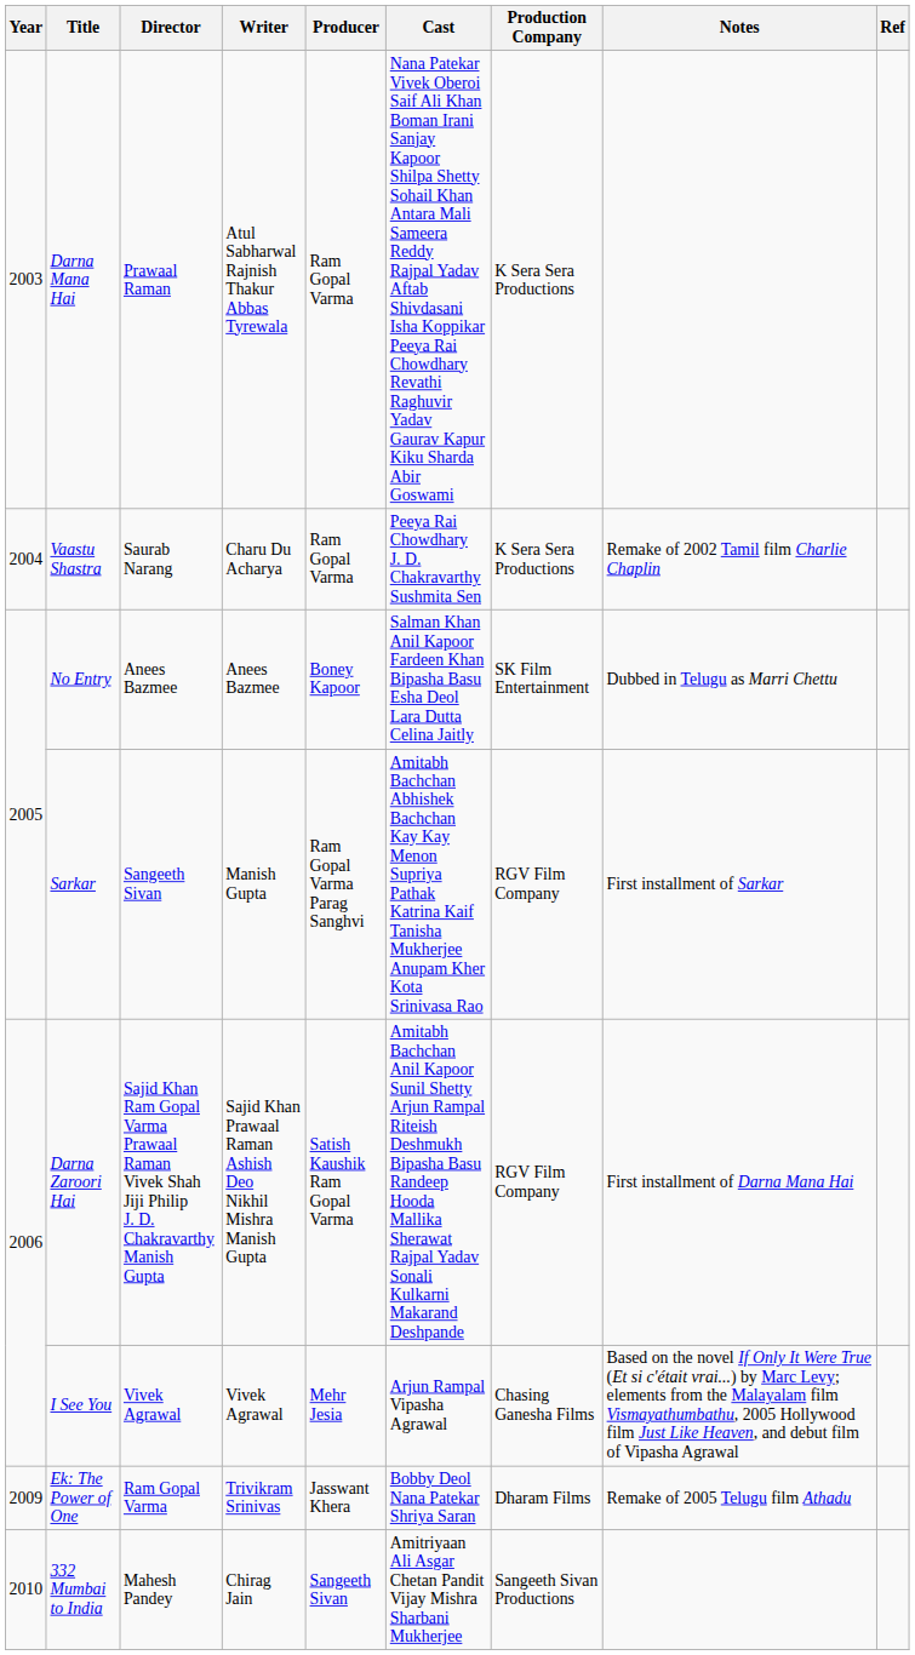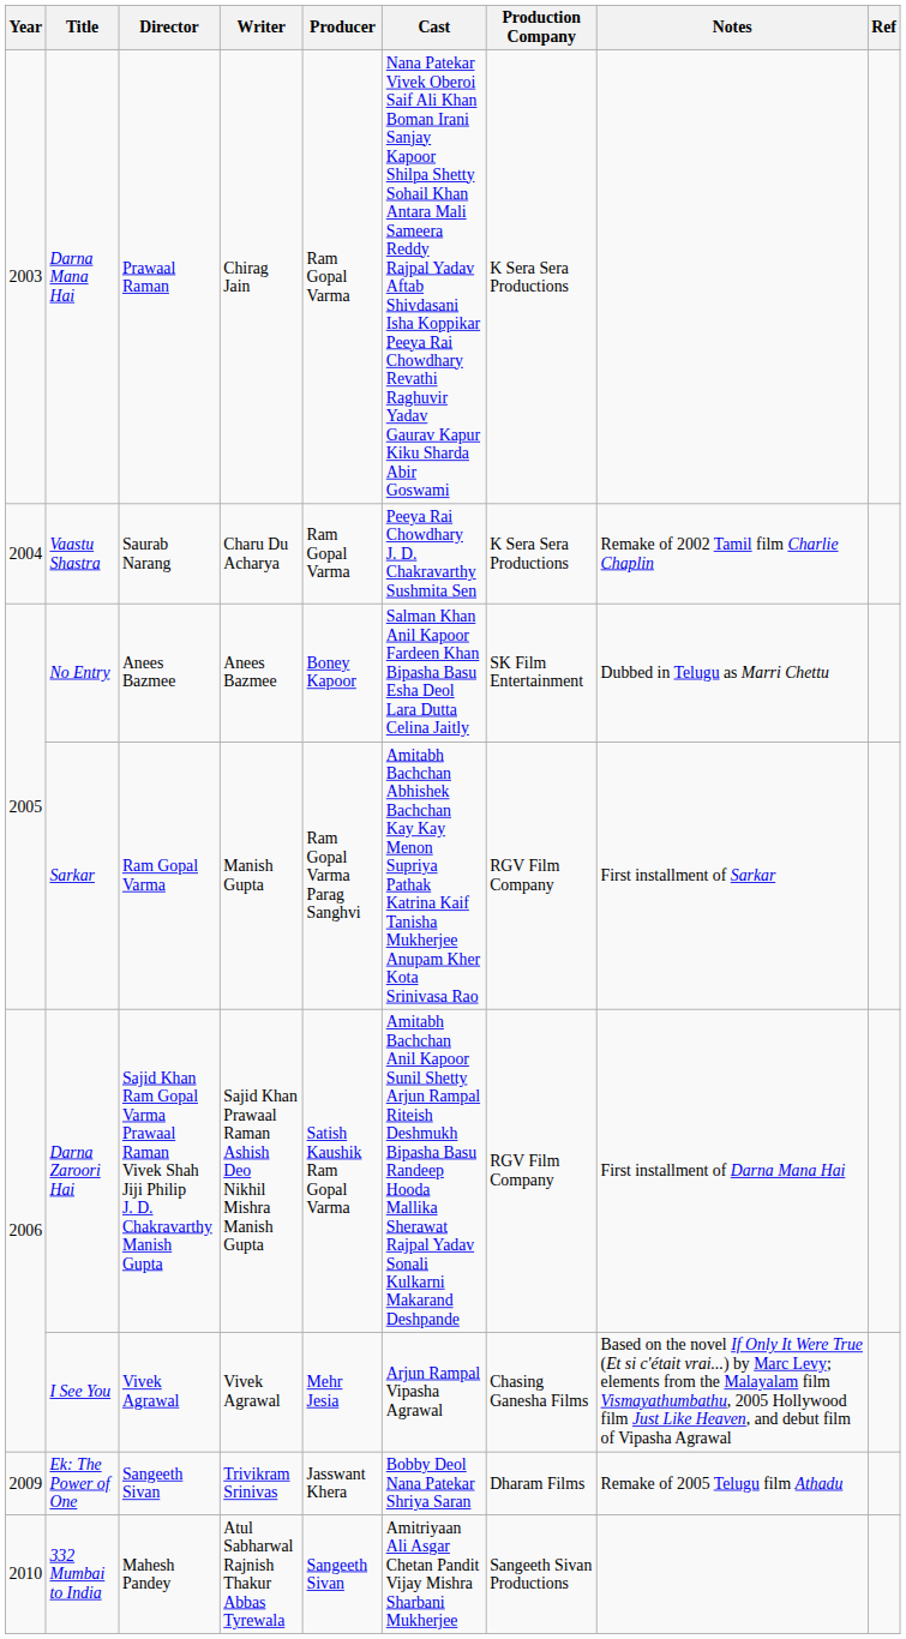 <table class="wikitable sortable">
 <tr>
 <th scope="col">Year</th>
 <th scope="col">Title</th>
 <th scope="col">Director</th>
 <th scope="col">Writer</th>
 <th scope="col">Producer</th>
 <th scope="col">Cast</th>
 <th scope="col">Production Company</th>
 <th scope="col">Notes</th>
 <th scope="col">Ref</th>
 </tr>
 <tr>
 <td rowspan="1">2003</td>
 <td><em><a href='#'>Darna Mana Hai</a></em></td>
 <td><a href='#'>Prawaal Raman</a></td>
-<td>Atul Sabharwal<br>Rajnish Thakur<br><a href='#'>Abbas Tyrewala</a></td>
+<td>Chirag Jain</td>
 <td>Ram Gopal Varma</td>
 <td><a href='#'>Nana Patekar</a><br><a href='#'>Vivek Oberoi</a><br><a href='#'>Saif Ali Khan</a><br><a href='#'>Boman Irani</a><br><a href='#'>Sanjay Kapoor</a><br><a href='#'>Shilpa Shetty</a><br><a href='#'>Sohail Khan</a><br><a href='#'>Antara Mali</a><br><a href='#'>Sameera Reddy</a><br><a href='#'>Rajpal Yadav</a><br><a href='#'>Aftab Shivdasani</a><br><a href='#'>Isha Koppikar</a><br><a href='#'>Peeya Rai Chowdhary</a><br><a href='#'>Revathi</a><br><a href='#'>Raghuvir Yadav</a><br><a href='#'>Gaurav Kapur</a><br><a href='#'>Kiku Sharda</a><br><a href='#'>Abir Goswami</a></td>
 <td>K Sera Sera Productions</td>
 <td></td>
 <td></td>
 </tr>
 <tr>
 <td rowspan="1">2004</td>
 <td><em><a href='#'>Vaastu Shastra</a></em></td>
 <td>Saurab Narang</td>
 <td>Charu Du Acharya</td>
 <td>Ram Gopal Varma</td>
 <td><a href='#'>Peeya Rai Chowdhary</a><br> <a href='#'>J. D. Chakravarthy</a><br><a href='#'>Sushmita Sen</a></td>
 <td>K Sera Sera Productions</td>
 <td>Remake of 2002 <a href='#'>Tamil</a> film <em><a href='#'>Charlie Chaplin</a></em></td>
 <td></td>
 </tr>
 <tr>
 <td rowspan="2">2005</td>
 <td><em><a href='#'>No Entry</a></em></td>
 <td>Anees Bazmee</td>
 <td>Anees Bazmee</td>
 <td><a href='#'>Boney Kapoor</a></td>
 <td><a href='#'>Salman Khan</a><br><a href='#'>Anil Kapoor</a><br><a href='#'>Fardeen Khan</a><br><a href='#'>Bipasha Basu</a><br><a href='#'>Esha Deol</a><br><a href='#'>Lara Dutta</a><br><a href='#'>Celina Jaitly</a></td>
 <td>SK Film Entertainment</td>
 <td>Dubbed in <a href='#'>Telugu</a> as <em>Marri Chettu</em></td>
 <td></td>
 </tr>
 <tr>
 <td><em><a href='#'>Sarkar</a></em></td>
-<td><a href='#'>Sangeeth Sivan</a></td>
+<td><a href='#'>Ram Gopal Varma</a></td>
 <td>Manish Gupta</td>
 <td>Ram Gopal Varma<br>Parag Sanghvi</td>
 <td><a href='#'>Amitabh Bachchan</a><br><a href='#'>Abhishek Bachchan</a><br><a href='#'>Kay Kay Menon</a><br><a href='#'>Supriya Pathak</a><br><a href='#'>Katrina Kaif</a><br><a href='#'>Tanisha Mukherjee</a><br><a href='#'>Anupam Kher</a><br><a href='#'>Kota Srinivasa Rao</a></td>
 <td>RGV Film Company</td>
 <td>First installment of <em><a href='#'>Sarkar</a></em></td>
 <td></td>
 </tr>
 <tr>
 <td rowspan="2">2006</td>
 <td><em><a href='#'>Darna Zaroori Hai</a></em></td>
 <td><a href='#'>Sajid Khan</a><br><a href='#'>Ram Gopal Varma</a><br><a href='#'>Prawaal Raman</a><br>Vivek Shah<br>Jiji Philip<br><a href='#'>J. D. Chakravarthy</a><br><a href='#'>Manish Gupta</a></td>
 <td>Sajid Khan<br>Prawaal Raman<br><a href='#'>Ashish Deo</a><br>Nikhil Mishra<br>Manish Gupta</td>
 <td><a href='#'>Satish Kaushik</a><br>Ram Gopal Varma</td>
 <td><a href='#'>Amitabh Bachchan</a><br><a href='#'>Anil Kapoor</a><br><a href='#'>Sunil Shetty</a><br><a href='#'>Arjun Rampal</a><br><a href='#'>Riteish Deshmukh</a><br><a href='#'>Bipasha Basu</a><br><a href='#'>Randeep Hooda</a><br><a href='#'>Mallika Sherawat</a><br><a href='#'>Rajpal Yadav</a><br><a href='#'>Sonali Kulkarni</a><br><a href='#'>Makarand Deshpande</a></td>
 <td>RGV Film Company</td>
 <td>First installment of <em><a href='#'>Darna Mana Hai</a></em></td>
 <td></td>
 </tr>
 <tr>
 <td><em><a href='#'>I See You</a></em></td>
 <td><a href='#'>Vivek Agrawal</a></td>
 <td>Vivek Agrawal</td>
 <td><a href='#'>Mehr Jesia</a></td>
 <td><a href='#'>Arjun Rampal</a><br>Vipasha Agrawal</td>
 <td>Chasing Ganesha Films</td>
 <td>Based on the novel <em><a href='#'>If Only It Were True</a></em> (<em>Et si c'était vrai...</em>) by <a href='#'>Marc Levy</a>; elements from the <a href='#'>Malayalam</a> film <em><a href='#'>Vismayathumbathu</a>,</em> 2005 Hollywood film <em><a href='#'>Just Like Heaven</a></em>, and debut film of Vipasha Agrawal</td>
 <td></td>
 </tr>
 <tr>
 <td rowspan="1">2009</td>
 <td><em><a href='#'>Ek: The Power of One</a></em></td>
-<td><a href='#'>Ram Gopal Varma</a></td>
+<td><a href='#'>Sangeeth Sivan</a></td>
 <td><a href='#'>Trivikram Srinivas</a></td>
 <td>Jasswant Khera</td>
 <td><a href='#'>Bobby Deol</a><br><a href='#'>Nana Patekar</a><br><a href='#'>Shriya Saran</a></td>
 <td>Dharam Films</td>
 <td>Remake of 2005 <a href='#'>Telugu</a> film <em><a href='#'>Athadu</a></em></td>
 <td></td>
 </tr>
 <tr>
 <td rowspan="1">2010</td>
 <td><em><a href='#'>332 Mumbai to India</a></em></td>
 <td>Mahesh Pandey</td>
-<td>Chirag Jain</td>
+<td>Atul Sabharwal<br>Rajnish Thakur<br><a href='#'>Abbas Tyrewala</a></td>
 <td><a href='#'>Sangeeth Sivan</a></td>
 <td>Amitriyaan<br><a href='#'>Ali Asgar</a><br>Chetan Pandit<br>Vijay Mishra<br><a href='#'>Sharbani Mukherjee</a></td>
 <td>Sangeeth Sivan Productions</td>
 <td></td>
 <td></td>
 </tr>
 </table>
